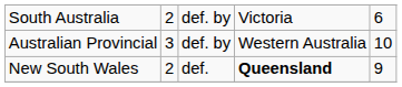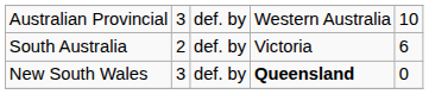 <table class="wikitable">
 <tr>
+</tr>
+<tr>
+<td>Australian Provincial</td>
+<td>3</td>
+<td>def. by</td>
+<td>Western Australia</td>
+<td>10</td>
 </tr>
 <tr>
 <td>South Australia</td>
 <td>2</td>
 <td>def. by</td>
 <td>Victoria</td>
 <td>6</td>
 </tr>
 <tr>
-<td>Australian Provincial</td>
+<td>New South Wales</td>
 <td>3</td>
 <td>def. by</td>
-<td>Western Australia</td>
-<td>10</td>
-</tr>
-<tr>
-<td>New South Wales</td>
-<td>2</td>
-<td>def.</td>
 <td><strong>Queensland</strong></td>
-<td>9</td>
+<td>0</td>
 </tr>
 <tr>
 </tr>
 </table>
